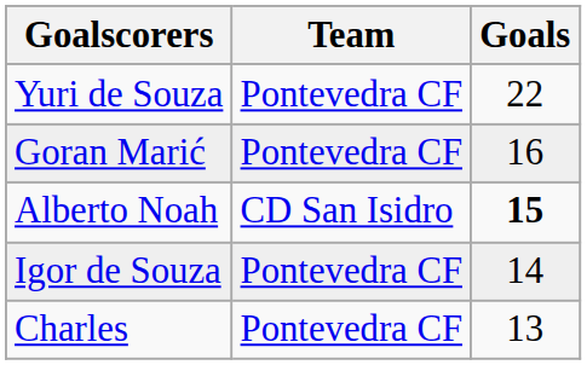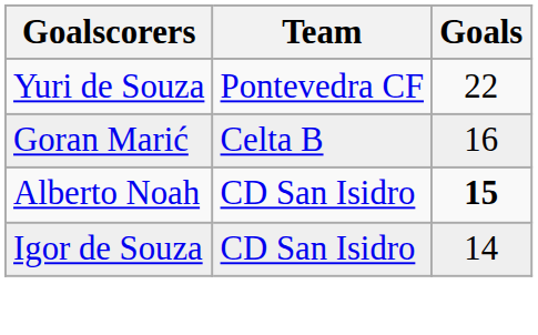 <table class="wikitable sortable">
 <tr>
 <th>Goalscorers</th>
 <th>Team</th>
 <th>Goals</th>
 </tr>
 <tr>
 <td> <a href='#'>Yuri de Souza</a></td>
 <td><a href='#'>Pontevedra CF</a></td>
 <td align=center>22</td>
 </tr>
 <tr style="background:#efefef;">
 <td> <a href='#'>Goran Marić</a></td>
-<td><a href='#'>Pontevedra CF</a></td>
+<td><a href='#'>Celta B</a></td>
 <td align=center>16</td>
 </tr>
 <tr>
 <td> <a href='#'>Alberto Noah</a></td>
 <td><a href='#'>CD San Isidro</a></td>
 <td align=center><strong>15</strong></td>
 </tr>
 <tr style="background:#efefef;">
 <td> <a href='#'>Igor de Souza</a></td>
-<td><a href='#'>Pontevedra CF</a></td>
+<td><a href='#'>CD San Isidro</a></td>
 <td align=center>14</td>
 </tr>
-<tr>
-<td> <a href='#'>Charles</a></td>
-<td><a href='#'>Pontevedra CF</a></td>
-<td align=center>13</td>
-</tr>
 </table>
